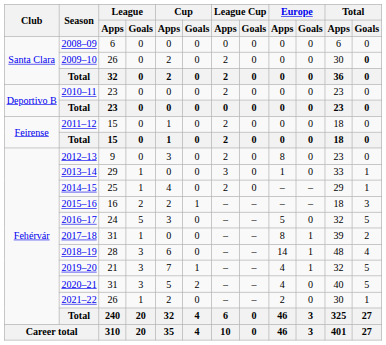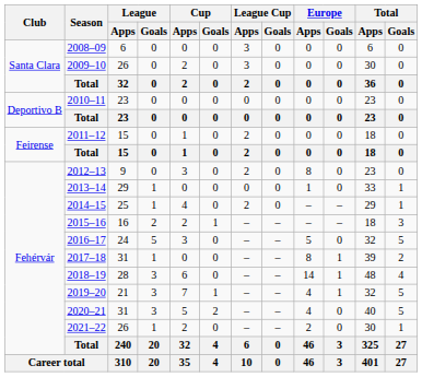 <table class="wikitable" style="text-align: center;">
 <tr>
 <th rowspan="2">Club</th>
 <th rowspan="2">Season</th>
 <th colspan="2">League</th>
 <th colspan="2">Cup</th>
 <th colspan="2">League Cup</th>
 <th colspan="2"><a href='#'>Europe</a></th>
 <th colspan="2">Total</th>
 </tr>
 <tr>
 <th>Apps</th>
 <th>Goals</th>
 <th>Apps</th>
 <th>Goals</th>
 <th>Apps</th>
 <th>Goals</th>
 <th>Apps</th>
 <th>Goals</th>
 <th>Apps</th>
 <th>Goals</th>
 </tr>
 <tr>
 <td rowspan="3"><a href='#'>Santa Clara</a></td>
 <td><a href='#'>2008–09</a></td>
 <td>6</td>
 <td>0</td>
 <td>0</td>
 <td>0</td>
-<td>0</td>
+<td>3</td>
 <td>0</td>
 <td>0</td>
 <td>0</td>
 <td>6</td>
 <td>0</td>
 </tr>
 <tr>
 <td><a href='#'>2009–10</a></td>
 <td>26</td>
 <td>0</td>
 <td>2</td>
 <td>0</td>
-<td>2</td>
+<td>3</td>
 <td>0</td>
 <td>0</td>
 <td>0</td>
 <td>30</td>
-<td><strong>0</strong></td>
+<td>0</td>
 </tr>
 <tr>
 <th>Total</th>
 <th>32</th>
 <th>0</th>
 <th>2</th>
 <th>0</th>
 <th>2</th>
 <th>0</th>
 <th>0</th>
 <th>0</th>
 <th>36</th>
 <th>0</th>
 </tr>
 <tr>
 <td rowspan="2"><a href='#'>Deportivo B</a></td>
 <td><a href='#'>2010–11</a></td>
 <td>23</td>
 <td>0</td>
 <td>0</td>
 <td>0</td>
-<td>2</td>
+<td>0</td>
 <td>0</td>
 <td>0</td>
 <td>0</td>
 <td>23</td>
 <td>0</td>
 </tr>
 <tr>
 <th>Total</th>
 <th>23</th>
 <th>0</th>
 <th>0</th>
 <th>0</th>
 <th>0</th>
 <th>0</th>
 <th>0</th>
 <th>0</th>
 <th>23</th>
 <th>0</th>
 </tr>
 <tr>
 <td rowspan="2"><a href='#'>Feirense</a></td>
 <td><a href='#'>2011–12</a></td>
 <td>15</td>
 <td>0</td>
 <td>1</td>
 <td>0</td>
 <td>2</td>
 <td>0</td>
 <td>0</td>
 <td>0</td>
 <td>18</td>
 <td>0</td>
 </tr>
 <tr>
 <th>Total</th>
 <th>15</th>
 <th>0</th>
 <th>1</th>
 <th>0</th>
 <th>2</th>
 <th>0</th>
 <th>0</th>
 <th>0</th>
 <th>18</th>
 <th>0</th>
 </tr>
 <tr>
 <td rowspan="11"><a href='#'>Fehérvár</a></td>
 <td><a href='#'>2012–13</a></td>
 <td>9</td>
 <td>0</td>
 <td>3</td>
 <td>0</td>
 <td>2</td>
 <td>0</td>
 <td>8</td>
 <td>0</td>
 <td>23</td>
 <td>0</td>
 </tr>
 <tr>
 <td><a href='#'>2013–14</a></td>
 <td>29</td>
 <td>1</td>
 <td>0</td>
 <td>0</td>
-<td>3</td>
+<td>0</td>
 <td>0</td>
 <td>1</td>
 <td>0</td>
 <td>33</td>
 <td>1</td>
 </tr>
 <tr>
 <td><a href='#'>2014–15</a></td>
 <td>25</td>
 <td>1</td>
 <td>4</td>
 <td>0</td>
 <td>2</td>
 <td>0</td>
 <td>–</td>
 <td>–</td>
 <td>29</td>
 <td>1</td>
 </tr>
 <tr>
 <td><a href='#'>2015–16</a></td>
 <td>16</td>
 <td>2</td>
 <td>2</td>
 <td>1</td>
 <td>–</td>
 <td>–</td>
 <td>–</td>
 <td>–</td>
 <td>18</td>
 <td>3</td>
 </tr>
 <tr>
 <td><a href='#'>2016–17</a></td>
 <td>24</td>
 <td>5</td>
 <td>3</td>
 <td>0</td>
 <td>–</td>
 <td>–</td>
 <td>5</td>
 <td>0</td>
 <td>32</td>
 <td>5</td>
 </tr>
 <tr>
 <td><a href='#'>2017–18</a></td>
 <td>31</td>
 <td>1</td>
 <td>0</td>
 <td>0</td>
 <td>–</td>
 <td>–</td>
 <td>8</td>
 <td>1</td>
 <td>39</td>
 <td>2</td>
 </tr>
 <tr>
 <td><a href='#'>2018–19</a></td>
 <td>28</td>
 <td>3</td>
 <td>6</td>
 <td>0</td>
 <td>–</td>
 <td>–</td>
 <td>14</td>
 <td>1</td>
 <td>48</td>
 <td>4</td>
 </tr>
 <tr>
 <td><a href='#'>2019–20</a></td>
 <td>21</td>
 <td>3</td>
 <td>7</td>
 <td>1</td>
 <td>–</td>
 <td>–</td>
 <td>4</td>
 <td>1</td>
 <td>32</td>
 <td>5</td>
 </tr>
 <tr>
 <td><a href='#'>2020–21</a></td>
 <td>31</td>
 <td>3</td>
 <td>5</td>
 <td>2</td>
 <td>–</td>
 <td>–</td>
 <td>4</td>
 <td>0</td>
 <td>40</td>
 <td>5</td>
 </tr>
 <tr>
 <td><a href='#'>2021–22</a></td>
 <td>26</td>
 <td>1</td>
 <td>2</td>
 <td>0</td>
 <td>–</td>
 <td>–</td>
 <td>2</td>
 <td>0</td>
 <td>30</td>
 <td>1</td>
 </tr>
 <tr>
 <th>Total</th>
 <th>240</th>
 <th>20</th>
 <th>32</th>
 <th>4</th>
 <th>6</th>
 <th>0</th>
 <th>46</th>
 <th>3</th>
 <th>325</th>
 <th>27</th>
 </tr>
 <tr>
 <th colspan="2">Career total</th>
 <th>310</th>
 <th>20</th>
 <th>35</th>
 <th>4</th>
 <th>10</th>
 <th>0</th>
 <th>46</th>
 <th>3</th>
 <th>401</th>
 <th>27</th>
 </tr>
 </table>
